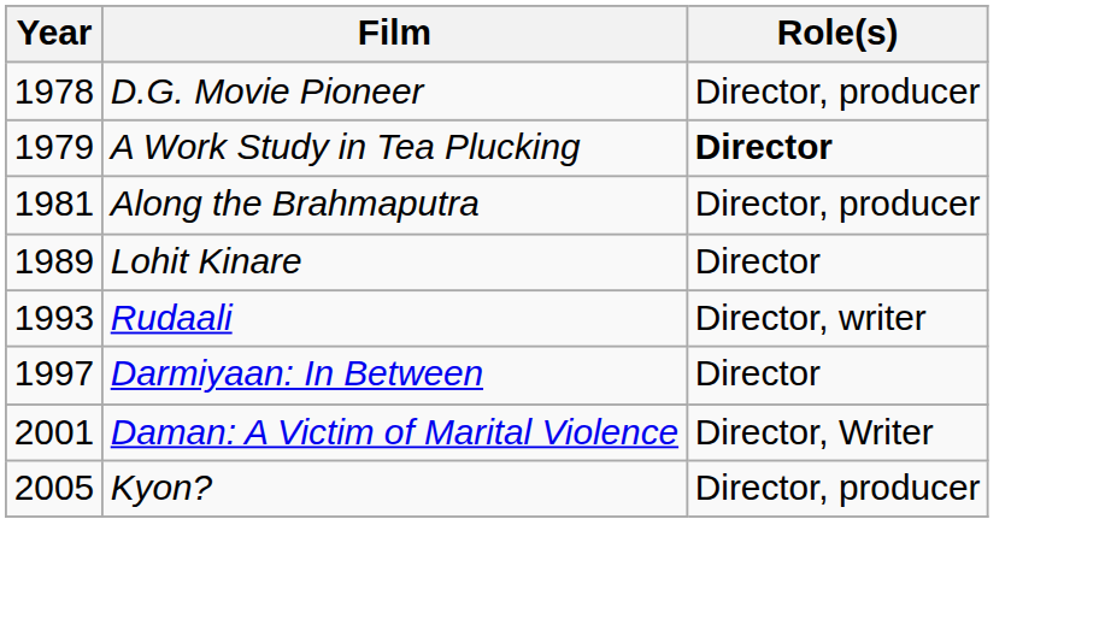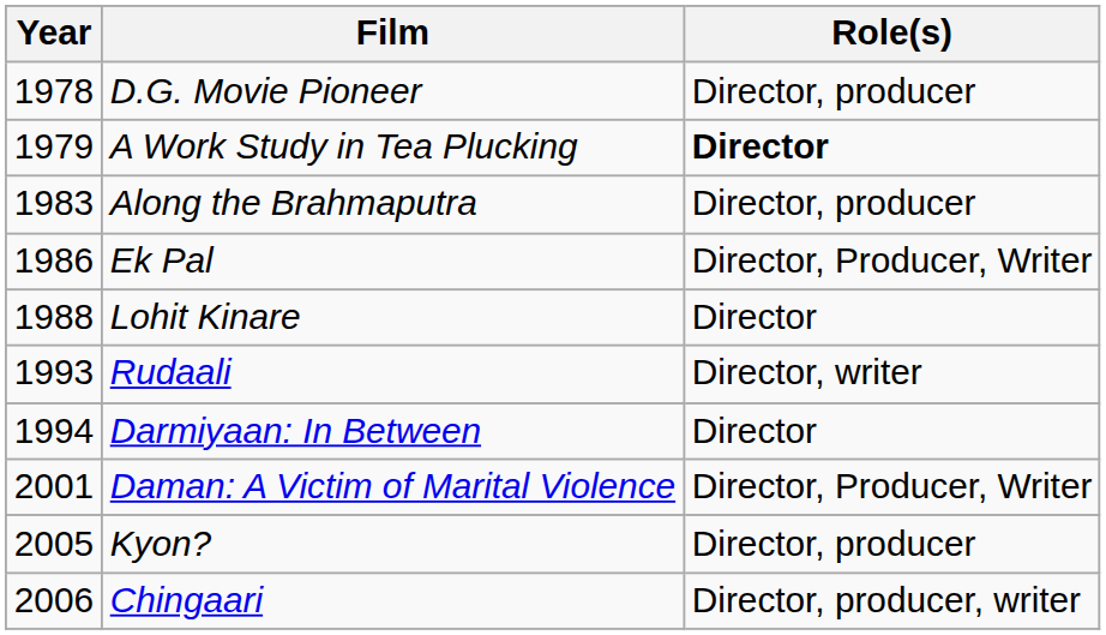 <table class="wikitable">
 <tr>
 <th>Year</th>
 <th>Film</th>
 <th>Role(s)</th>
 </tr>
 <tr>
 <td>1978</td>
 <td><em>D.G. Movie Pioneer</em></td>
 <td>Director, producer</td>
 </tr>
 <tr>
 <td>1979</td>
 <td><em>A Work Study in Tea Plucking</em></td>
 <td><strong>Director</strong></td>
 </tr>
 <tr>
-<td>1981</td>
+<td>1983</td>
 <td><em>Along the Brahmaputra</em></td>
 <td>Director, producer</td>
 </tr>
 <tr>
-<td>1989</td>
+<td>1986</td>
+<td><em>Ek Pal</em></td>
+<td>Director, Producer, Writer</td>
+</tr>
+<tr>
+<td>1988</td>
 <td><em>Lohit Kinare</em></td>
 <td>Director</td>
 </tr>
 <tr>
 <td>1993</td>
 <td><em><a href='#'>Rudaali</a></em></td>
 <td>Director, writer</td>
 </tr>
 <tr>
-<td>1997</td>
+<td>1994</td>
 <td><em><a href='#'>Darmiyaan: In Between</a></em></td>
 <td>Director</td>
 </tr>
 <tr>
 <td>2001</td>
 <td><em><a href='#'>Daman: A Victim of Marital Violence</a></em></td>
-<td>Director, Writer</td>
+<td>Director, Producer, Writer</td>
 </tr>
 <tr>
 <td>2005</td>
 <td><em>Kyon?</em></td>
 <td>Director, producer</td>
 </tr>
+<tr>
+<td>2006</td>
+<td><em><a href='#'>Chingaari</a></em></td>
+<td>Director, producer, writer</td>
+</tr>
 </table>
